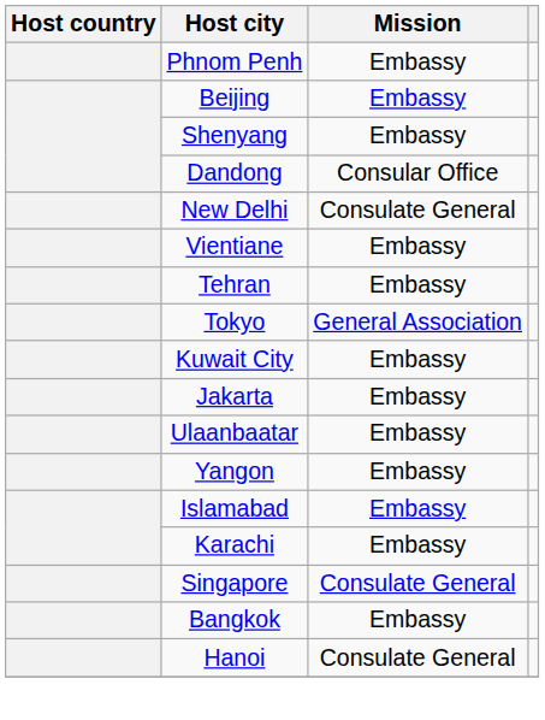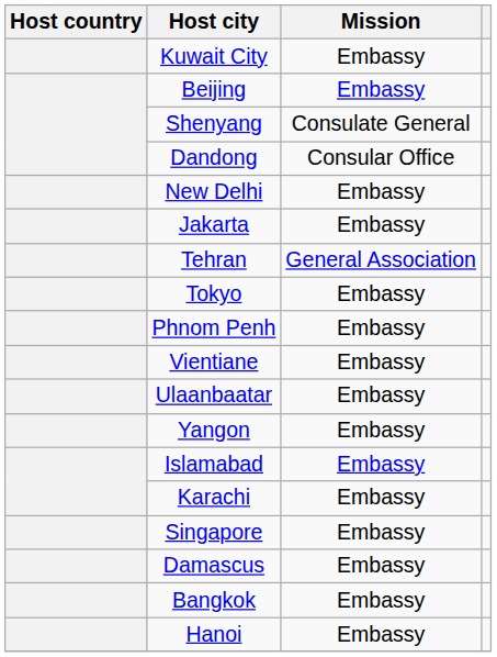 <table class="wikitable plainrowheaders" style="text-align:center;">
 <tr>
 <th scope="col">Host country</th>
 <th scope="col">Host city</th>
 <th scope="col">Mission</th>
 <th></th>
 </tr>
 <tr>
 <th scope="row"></th>
-<td><a href='#'>Phnom Penh</a></td>
+<td><a href='#'>Kuwait City</a></td>
 <td>Embassy</td>
 <td></td>
 </tr>
 <tr>
 <th rowspan="3" scope="row"></th>
 <td><a href='#'>Beijing</a></td>
 <td><a href='#'>Embassy</a></td>
 <td></td>
 </tr>
 <tr Nepal- Kathmandu>
 <td><a href='#'>Shenyang</a></td>
-<td>Embassy</td>
+<td>Consulate General</td>
 <td></td>
 </tr>
 <tr>
 <td><a href='#'>Dandong</a></td>
 <td>Consular Office</td>
 <td></td>
 </tr>
 <tr>
 <th scope="row"></th>
 <td><a href='#'>New Delhi</a></td>
-<td>Consulate General</td>
+<td>Embassy</td>
 <td></td>
 </tr>
 <tr>
 <th scope="row"></th>
-<td><a href='#'>Vientiane</a></td>
+<td><a href='#'>Jakarta</a></td>
 <td>Embassy</td>
 <td></td>
 </tr>
 <tr>
 <th scope="row"></th>
 <td><a href='#'>Tehran</a></td>
+<td><a href='#'>General Association</a></td>
+<td></td>
+</tr>
+<tr>
+<th scope="row"></th>
+<td><a href='#'>Tokyo</a></td>
 <td>Embassy</td>
 <td></td>
 </tr>
 <tr>
 <th scope="row"></th>
-<td><a href='#'>Tokyo</a></td>
-<td><a href='#'>General Association</a></td>
-<td></td>
-</tr>
-<tr>
-<th scope="row"></th>
-<td><a href='#'>Kuwait City</a></td>
+<td><a href='#'>Phnom Penh</a></td>
 <td>Embassy</td>
 <td></td>
 </tr>
 <tr>
 <th scope="row"></th>
-<td><a href='#'>Jakarta</a></td>
+<td><a href='#'>Vientiane</a></td>
 <td>Embassy</td>
 <td></td>
 </tr>
 <tr>
 <th scope="row"></th>
 <td><a href='#'>Ulaanbaatar</a></td>
 <td>Embassy</td>
 <td></td>
 </tr>
 <tr>
 <th scope="row"></th>
 <td><a href='#'>Yangon</a></td>
 <td>Embassy</td>
 <td></td>
 </tr>
 <tr>
 <th rowspan="2" scope="row"></th>
 <td><a href='#'>Islamabad</a></td>
 <td><a href='#'>Embassy</a></td>
 <td></td>
 </tr>
 <tr>
 <td><a href='#'>Karachi</a></td>
 <td>Embassy</td>
 <td></td>
 </tr>
 <tr>
 <th scope="row"></th>
 <td><a href='#'>Singapore</a></td>
-<td><a href='#'>Consulate General</a></td>
+<td>Embassy</td>
+<td></td>
+</tr>
+<tr>
+<th scope="row"></th>
+<td><a href='#'>Damascus</a></td>
+<td>Embassy</td>
 <td></td>
 </tr>
 <tr>
 <th scope="row"></th>
 <td><a href='#'>Bangkok</a></td>
 <td>Embassy</td>
 <td></td>
 </tr>
 <tr>
 <th scope="row"></th>
 <td><a href='#'>Hanoi</a></td>
-<td>Consulate General</td>
+<td>Embassy</td>
 <td></td>
 </tr>
 <tr>
 </tr>
 </table>
